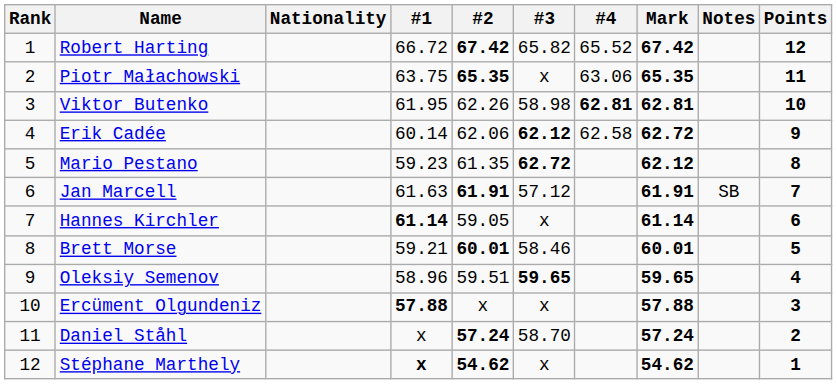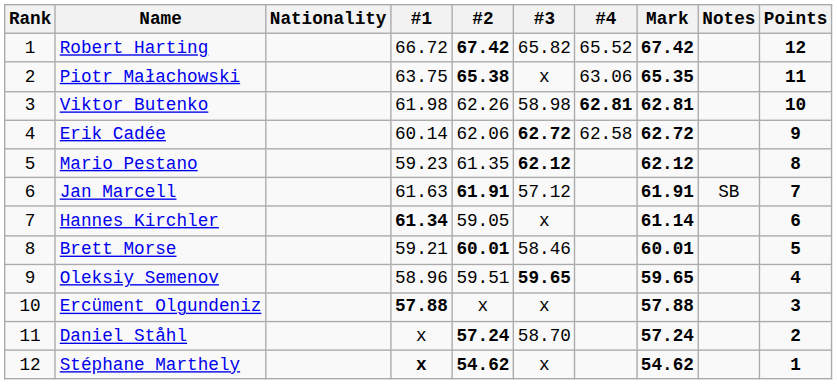 <table class="wikitable sortable" style="text-align:center">
 <tr>
 <th>Rank</th>
 <th>Name</th>
 <th>Nationality</th>
 <th>#1</th>
 <th>#2</th>
 <th>#3</th>
 <th>#4</th>
 <th>Mark</th>
 <th>Notes</th>
 <th>Points</th>
 </tr>
 <tr>
 <td>1</td>
 <td align=left><a href='#'>Robert Harting</a></td>
 <td align=left></td>
 <td>66.72</td>
 <td><strong>67.42</strong></td>
 <td>65.82</td>
 <td>65.52</td>
 <td><strong>67.42</strong></td>
 <td></td>
 <td><strong>12</strong></td>
 </tr>
 <tr>
 <td>2</td>
 <td align=left><a href='#'>Piotr Małachowski</a></td>
 <td align=left></td>
 <td>63.75</td>
-<td><strong>65.35</strong></td>
+<td><strong>65.38</strong></td>
 <td>x</td>
 <td>63.06</td>
 <td><strong>65.35</strong></td>
 <td></td>
 <td><strong>11</strong></td>
 </tr>
 <tr>
 <td>3</td>
 <td align=left><a href='#'>Viktor Butenko</a></td>
 <td align=left></td>
-<td>61.95</td>
+<td>61.98</td>
 <td>62.26</td>
 <td>58.98</td>
 <td><strong>62.81</strong></td>
 <td><strong>62.81</strong></td>
 <td></td>
 <td><strong>10</strong></td>
 </tr>
 <tr>
 <td>4</td>
 <td align=left><a href='#'>Erik Cadée</a></td>
 <td align=left></td>
 <td>60.14</td>
 <td>62.06</td>
-<td><strong>62.12</strong></td>
+<td><strong>62.72</strong></td>
 <td>62.58</td>
 <td><strong>62.72</strong></td>
 <td></td>
 <td><strong>9</strong></td>
 </tr>
 <tr>
 <td>5</td>
 <td align=left><a href='#'>Mario Pestano</a></td>
 <td align=left></td>
 <td>59.23</td>
 <td>61.35</td>
-<td><strong>62.72</strong></td>
+<td><strong>62.12</strong></td>
 <td></td>
 <td><strong>62.12</strong></td>
 <td></td>
 <td><strong>8</strong></td>
 </tr>
 <tr>
 <td>6</td>
 <td align=left><a href='#'>Jan Marcell</a></td>
 <td align=left></td>
 <td>61.63</td>
 <td><strong>61.91</strong></td>
 <td>57.12</td>
 <td></td>
 <td><strong>61.91</strong></td>
 <td>SB</td>
 <td><strong>7</strong></td>
 </tr>
 <tr>
 <td>7</td>
 <td align=left><a href='#'>Hannes Kirchler</a></td>
 <td align=left></td>
-<td><strong>61.14</strong></td>
+<td><strong>61.34</strong></td>
 <td>59.05</td>
 <td>x</td>
 <td></td>
 <td><strong>61.14</strong></td>
 <td></td>
 <td><strong>6</strong></td>
 </tr>
 <tr>
 <td>8</td>
 <td align=left><a href='#'>Brett Morse</a></td>
 <td align=left></td>
 <td>59.21</td>
 <td><strong>60.01</strong></td>
 <td>58.46</td>
 <td></td>
 <td><strong>60.01</strong></td>
 <td></td>
 <td><strong>5</strong></td>
 </tr>
 <tr>
 <td>9</td>
 <td align=left><a href='#'>Oleksiy Semenov</a></td>
 <td align=left></td>
 <td>58.96</td>
 <td>59.51</td>
 <td><strong>59.65</strong></td>
 <td></td>
 <td><strong>59.65</strong></td>
 <td></td>
 <td><strong>4</strong></td>
 </tr>
 <tr>
 <td>10</td>
 <td align=left><a href='#'>Ercüment Olgundeniz</a></td>
 <td align=left></td>
 <td><strong>57.88</strong></td>
 <td>x</td>
 <td>x</td>
 <td></td>
 <td><strong>57.88</strong></td>
 <td></td>
 <td><strong>3</strong></td>
 </tr>
 <tr>
 <td>11</td>
 <td align=left><a href='#'>Daniel Ståhl</a></td>
 <td align=left></td>
 <td>x</td>
 <td><strong>57.24</strong></td>
 <td>58.70</td>
 <td></td>
 <td><strong>57.24</strong></td>
 <td></td>
 <td><strong>2</strong></td>
 </tr>
 <tr>
 <td>12</td>
 <td align=left><a href='#'>Stéphane Marthely</a></td>
 <td align=left></td>
 <td><strong>x</strong></td>
 <td><strong>54.62</strong></td>
 <td>x</td>
 <td></td>
 <td><strong>54.62</strong></td>
 <td></td>
 <td><strong>1</strong></td>
 </tr>
 </table>
